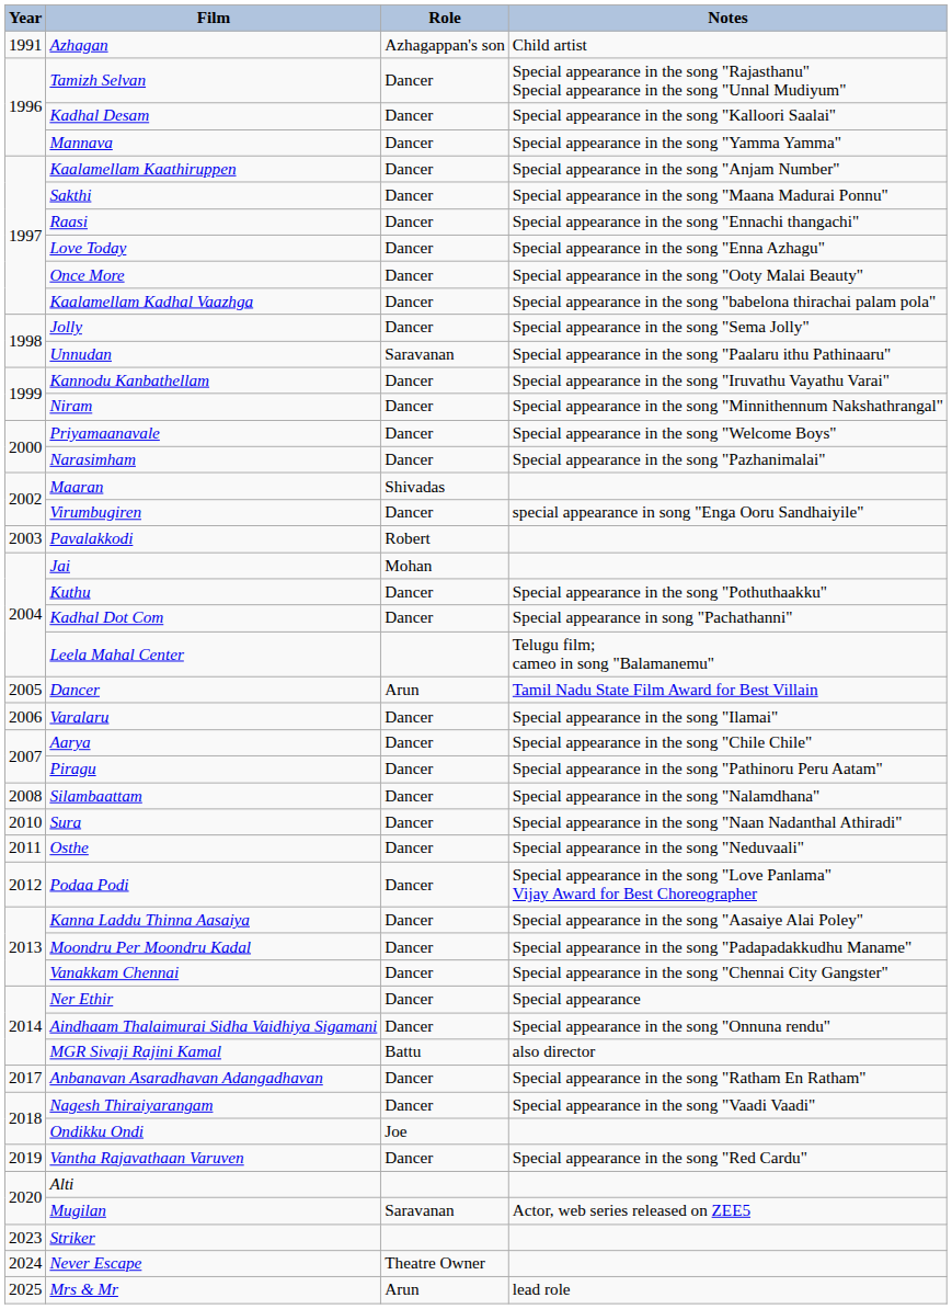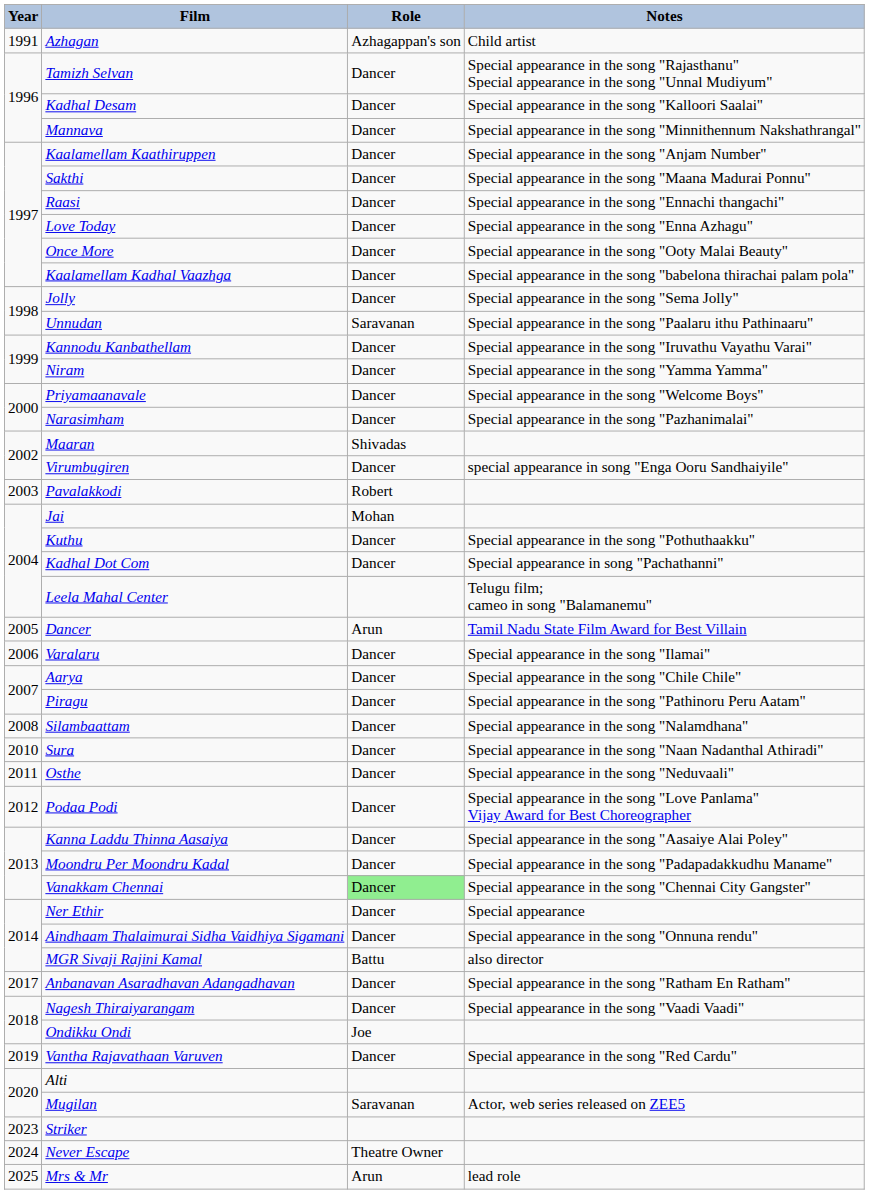 <table class="wikitable sortable" style="font-size:100%" cellpadding="5">
 <tr style="text-align:center;">
 <th style="background:#B0C4DE;">Year</th>
 <th style="background:#B0C4DE;">Film</th>
 <th style="background:#B0C4DE;">Role</th>
 <th style="background:#B0C4DE;">Notes</th>
 </tr>
 <tr>
 <td>1991</td>
 <td><em><a href='#'>Azhagan</a></em></td>
 <td>Azhagappan's son</td>
 <td>Child artist</td>
 </tr>
 <tr>
 <td rowspan="3">1996</td>
 <td><em><a href='#'>Tamizh Selvan</a></em></td>
 <td>Dancer</td>
 <td>Special appearance in the song "Rajasthanu"<br> Special appearance in the song "Unnal Mudiyum"</td>
 </tr>
 <tr>
 <td><em><a href='#'>Kadhal Desam</a></em></td>
 <td>Dancer</td>
 <td>Special appearance in the song "Kalloori Saalai"</td>
 </tr>
 <tr>
 <td><em><a href='#'>Mannava</a></em></td>
 <td>Dancer</td>
-<td>Special appearance in the song "Yamma Yamma"</td>
+<td>Special appearance in the song "Minnithennum Nakshathrangal"</td>
 </tr>
 <tr>
 <td rowspan="6">1997</td>
 <td><em><a href='#'>Kaalamellam Kaathiruppen</a></em></td>
 <td>Dancer</td>
 <td>Special appearance in the song "Anjam Number"</td>
 </tr>
 <tr>
 <td><em><a href='#'>Sakthi</a></em></td>
 <td>Dancer</td>
 <td>Special appearance in the song "Maana Madurai Ponnu"</td>
 </tr>
 <tr>
 <td><em><a href='#'>Raasi</a></em></td>
 <td>Dancer</td>
 <td>Special appearance in the song "Ennachi thangachi"</td>
 </tr>
 <tr>
 <td><em><a href='#'>Love Today</a></em></td>
 <td>Dancer</td>
 <td>Special appearance in the song "Enna Azhagu"</td>
 </tr>
 <tr>
 <td><em><a href='#'>Once More</a></em></td>
 <td>Dancer</td>
 <td>Special appearance in the song "Ooty Malai Beauty"</td>
 </tr>
 <tr>
 <td><em><a href='#'>Kaalamellam Kadhal Vaazhga</a></em></td>
 <td>Dancer</td>
 <td>Special appearance in the song "babelona thirachai palam pola"</td>
 </tr>
 <tr>
 <td rowspan="2">1998</td>
 <td><em><a href='#'>Jolly</a></em></td>
 <td>Dancer</td>
 <td>Special appearance in the song "Sema Jolly"</td>
 </tr>
 <tr>
 <td><em><a href='#'>Unnudan</a></em></td>
 <td>Saravanan</td>
 <td>Special appearance in the song "Paalaru ithu Pathinaaru"</td>
 </tr>
 <tr>
 <td rowspan="2">1999</td>
 <td><em><a href='#'>Kannodu Kanbathellam</a></em></td>
 <td>Dancer</td>
 <td>Special appearance in the song "Iruvathu Vayathu Varai"</td>
 </tr>
 <tr>
 <td><em><a href='#'>Niram</a></em></td>
 <td>Dancer</td>
-<td>Special appearance in the song "Minnithennum Nakshathrangal"</td>
+<td>Special appearance in the song "Yamma Yamma"</td>
 </tr>
 <tr>
 <td rowspan="2">2000</td>
 <td><em><a href='#'>Priyamaanavale</a></em></td>
 <td>Dancer</td>
 <td>Special appearance in the song "Welcome Boys"</td>
 </tr>
 <tr>
 <td><em><a href='#'>Narasimham</a></em></td>
 <td>Dancer</td>
 <td>Special appearance in the song "Pazhanimalai"</td>
 </tr>
 <tr>
 <td rowspan=2>2002</td>
 <td><em><a href='#'>Maaran</a></em></td>
 <td>Shivadas</td>
 <td></td>
 </tr>
 <tr>
 <td><em><a href='#'>Virumbugiren</a></em></td>
 <td>Dancer</td>
 <td>special appearance in song "Enga Ooru Sandhaiyile"</td>
 </tr>
 <tr>
 <td>2003</td>
 <td><em><a href='#'>Pavalakkodi</a></em></td>
 <td>Robert</td>
 <td></td>
 </tr>
 <tr>
 <td rowspan="4">2004</td>
 <td><em><a href='#'>Jai</a></em></td>
 <td>Mohan</td>
 <td></td>
 </tr>
 <tr>
 <td><em><a href='#'>Kuthu</a></em></td>
 <td>Dancer</td>
 <td>Special appearance in the song "Pothuthaakku"</td>
 </tr>
 <tr>
 <td><em><a href='#'>Kadhal Dot Com</a></em></td>
 <td>Dancer</td>
 <td>Special appearance in song "Pachathanni"</td>
 </tr>
 <tr>
 <td><em><a href='#'>Leela Mahal Center</a></em></td>
 <td></td>
 <td>Telugu film;<br>cameo in song "Balamanemu"</td>
 </tr>
 <tr>
 <td>2005</td>
 <td><em><a href='#'>Dancer</a></em></td>
 <td>Arun</td>
 <td><a href='#'>Tamil Nadu State Film Award for Best Villain</a></td>
 </tr>
 <tr>
 <td>2006</td>
 <td><em><a href='#'>Varalaru</a></em></td>
 <td>Dancer</td>
 <td>Special appearance in the song "Ilamai"</td>
 </tr>
 <tr>
 <td rowspan="2">2007</td>
 <td><em><a href='#'>Aarya</a></em></td>
 <td>Dancer</td>
 <td>Special appearance in the song "Chile Chile"</td>
 </tr>
 <tr>
 <td><em><a href='#'>Piragu</a></em></td>
 <td>Dancer</td>
 <td>Special appearance in the song "Pathinoru Peru Aatam"</td>
 </tr>
 <tr>
 <td>2008</td>
 <td><em><a href='#'>Silambaattam</a></em></td>
 <td>Dancer</td>
 <td>Special appearance in the song "Nalamdhana"</td>
 </tr>
 <tr>
 <td>2010</td>
 <td><em><a href='#'>Sura</a></em></td>
 <td>Dancer</td>
 <td>Special appearance in the song "Naan Nadanthal Athiradi"</td>
 </tr>
 <tr>
 <td>2011</td>
 <td><em><a href='#'>Osthe</a></em></td>
 <td>Dancer</td>
 <td>Special appearance in the song "Neduvaali"</td>
 </tr>
 <tr>
 <td>2012</td>
 <td><em><a href='#'>Podaa Podi</a></em></td>
 <td>Dancer</td>
 <td>Special appearance in the song "Love Panlama"<br><a href='#'>Vijay Award for Best Choreographer</a></td>
 </tr>
 <tr>
 <td rowspan="3">2013</td>
 <td><em><a href='#'>Kanna Laddu Thinna Aasaiya</a></em></td>
 <td>Dancer</td>
 <td>Special appearance in the song "Aasaiye Alai Poley"</td>
 </tr>
 <tr>
 <td><em><a href='#'>Moondru Per Moondru Kadal</a></em></td>
 <td>Dancer</td>
 <td>Special appearance in the song "Padapadakkudhu Maname"</td>
 </tr>
 <tr>
 <td><em><a href='#'>Vanakkam Chennai</a></em></td>
-<td>Dancer</td>
+<td style="background: lightgreen;">Dancer</td>
 <td>Special appearance in the song "Chennai City Gangster"</td>
 </tr>
 <tr>
 <td rowspan="3">2014</td>
 <td><em><a href='#'>Ner Ethir</a></em></td>
 <td>Dancer</td>
 <td>Special appearance</td>
 </tr>
 <tr>
 <td><em><a href='#'>Aindhaam Thalaimurai Sidha Vaidhiya Sigamani</a></em></td>
 <td>Dancer</td>
 <td>Special appearance in the song "Onnuna rendu"</td>
 </tr>
 <tr>
 <td><em><a href='#'>MGR Sivaji Rajini Kamal</a></em></td>
 <td>Battu</td>
 <td>also director</td>
 </tr>
 <tr>
 <td>2017</td>
 <td><em><a href='#'>Anbanavan Asaradhavan Adangadhavan</a></em></td>
 <td>Dancer</td>
 <td>Special appearance in the song "Ratham En Ratham"</td>
 </tr>
 <tr>
 <td rowspan="2">2018</td>
 <td><em><a href='#'>Nagesh Thiraiyarangam</a></em></td>
 <td>Dancer</td>
 <td>Special appearance in the song "Vaadi Vaadi"</td>
 </tr>
 <tr>
 <td><em><a href='#'>Ondikku Ondi</a></em></td>
 <td>Joe</td>
 <td></td>
 </tr>
 <tr>
 <td>2019</td>
 <td><em><a href='#'>Vantha Rajavathaan Varuven</a></em></td>
 <td>Dancer</td>
 <td>Special appearance in the song "Red Cardu"</td>
 </tr>
 <tr>
 <td rowspan="2">2020</td>
 <td><em>Alti</em></td>
 <td></td>
 <td></td>
 </tr>
 <tr>
 <td><em><a href='#'>Mugilan</a></em></td>
 <td>Saravanan</td>
 <td>Actor, web series released on <a href='#'>ZEE5</a></td>
 </tr>
 <tr>
 <td>2023</td>
 <td><em><a href='#'>Striker</a></em></td>
 <td></td>
 <td></td>
 </tr>
 <tr>
 <td>2024</td>
 <td><em><a href='#'>Never Escape</a></em></td>
 <td>Theatre Owner</td>
 <td></td>
 </tr>
 <tr>
 <td>2025</td>
 <td><em><a href='#'>Mrs & Mr</a></em></td>
 <td>Arun</td>
 <td>lead role</td>
 </tr>
 </table>
